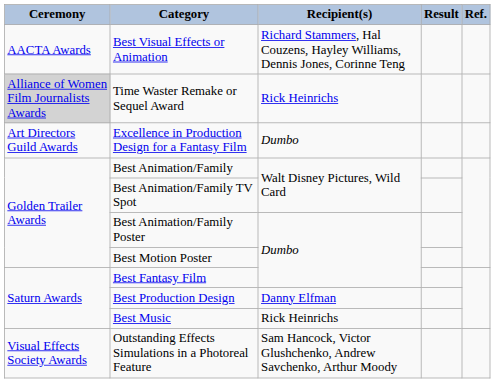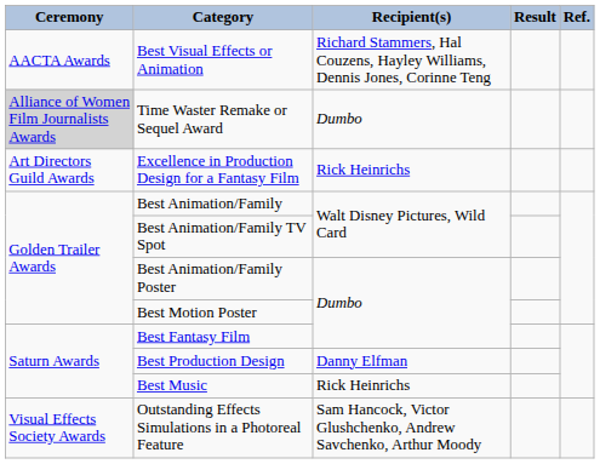 <table class="wikitable" style="font-size:100%">
 <tr style="text-align:center;">
 <th style="background:#B0C4DE;">Ceremony</th>
 <th style="background:#B0C4DE;">Category</th>
 <th style="background:#B0C4DE;">Recipient(s)</th>
 <th style="background:#B0C4DE;">Result</th>
 <th style="background:#B0C4DE;">Ref.</th>
 </tr>
 <tr>
 <td><a href='#'>AACTA Awards</a></td>
 <td><a href='#'>Best Visual Effects or Animation</a></td>
 <td><a href='#'>Richard Stammers</a>, Hal Couzens, Hayley Williams, Dennis Jones, Corinne Teng</td>
 <td></td>
 <td></td>
 </tr>
 <tr>
 <td style="background: lightgrey;"><a href='#'>Alliance of Women Film Journalists Awards</a></td>
 <td>Time Waster Remake or Sequel Award</td>
-<td><a href='#'>Rick Heinrichs</a></td>
+<td><em>Dumbo</em></td>
 <td></td>
 <td></td>
 </tr>
 <tr>
 <td><a href='#'>Art Directors Guild Awards</a></td>
 <td><a href='#'>Excellence in Production Design for a Fantasy Film</a></td>
-<td><em>Dumbo</em></td>
+<td><a href='#'>Rick Heinrichs</a></td>
 <td></td>
 <td></td>
 </tr>
 <tr>
 <td rowspan="4"><a href='#'>Golden Trailer Awards</a></td>
 <td>Best Animation/Family</td>
 <td rowspan="2">Walt Disney Pictures, Wild Card</td>
 <td></td>
 <td rowspan="4"></td>
 </tr>
 <tr>
 <td>Best Animation/Family TV Spot</td>
 <td></td>
 </tr>
 <tr>
 <td>Best Animation/Family Poster</td>
 <td rowspan="3"><em>Dumbo</em></td>
 <td></td>
 </tr>
 <tr>
 <td>Best Motion Poster</td>
 <td></td>
 </tr>
 <tr>
 <td rowspan="3"><a href='#'>Saturn Awards</a></td>
 <td><a href='#'>Best Fantasy Film</a></td>
 <td></td>
 <td rowspan="3"></td>
 </tr>
 <tr>
 <td><a href='#'>Best Production Design</a></td>
 <td><a href='#'>Danny Elfman</a></td>
 <td></td>
 </tr>
 <tr>
 <td><a href='#'>Best Music</a></td>
 <td>Rick Heinrichs</td>
 <td></td>
 </tr>
 <tr>
 <td><a href='#'>Visual Effects Society Awards</a></td>
 <td>Outstanding Effects Simulations in a Photoreal Feature</td>
 <td>Sam Hancock, Victor Glushchenko, Andrew Savchenko, Arthur Moody </td>
 <td></td>
 <td></td>
 </tr>
 </table>
